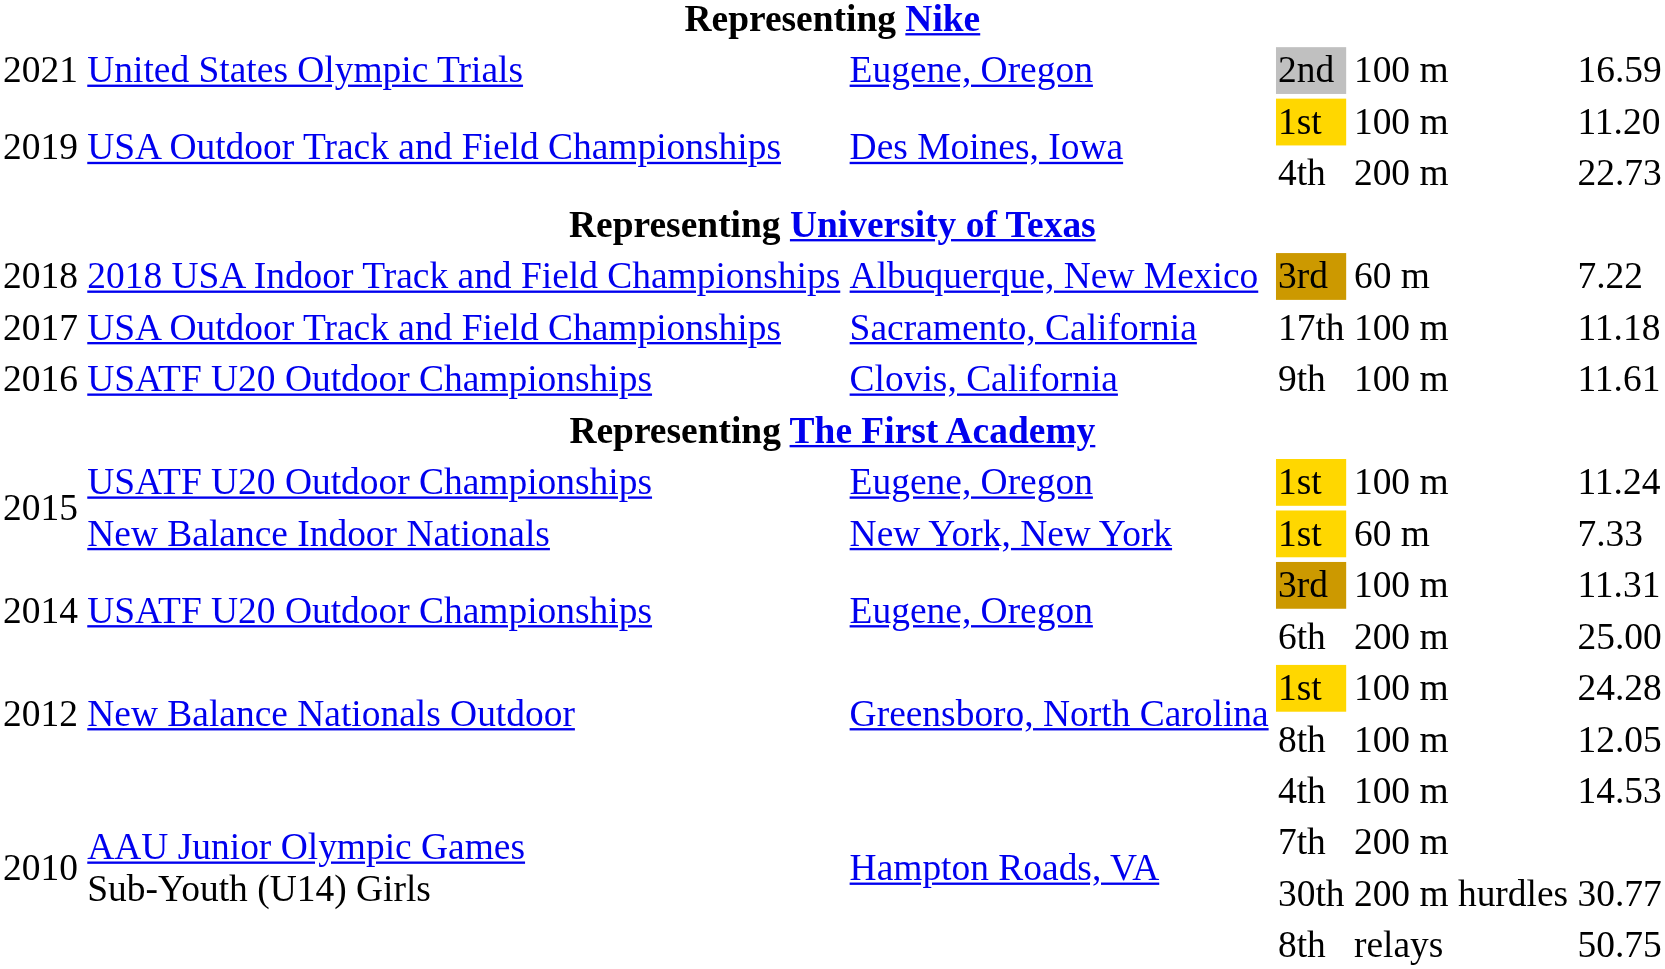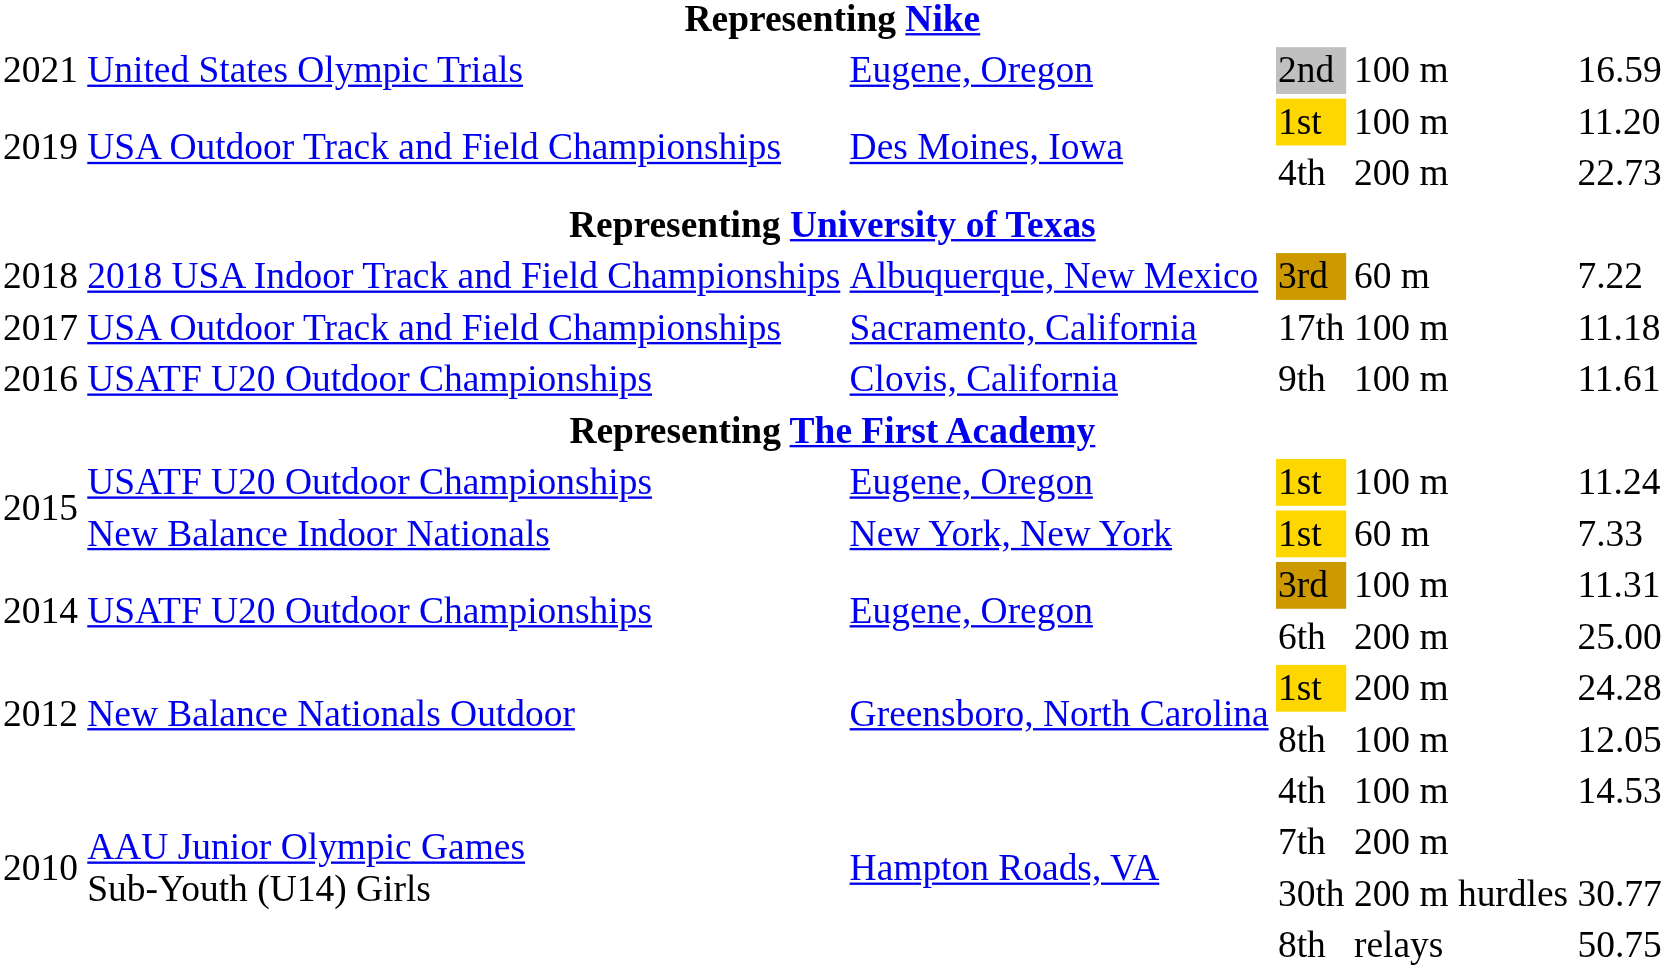 <table>
 <tr>
 <th colspan="6">Representing <a href='#'>Nike</a></th>
 </tr>
 <tr>
 <td>2021</td>
 <td><a href='#'>United States Olympic Trials</a></td>
 <td><a href='#'>Eugene, Oregon</a></td>
 <td bgcolor=silver>2nd</td>
 <td>100 m</td>
 <td>16.59</td>
 </tr>
 <tr>
 <td rowspan=2>2019</td>
 <td rowspan=2><a href='#'>USA Outdoor Track and Field Championships</a></td>
 <td rowspan=2><a href='#'>Des Moines, Iowa</a></td>
 <td bgcolor=gold>1st</td>
 <td>100 m</td>
 <td>11.20</td>
 </tr>
 <tr>
 <td>4th</td>
 <td>200 m</td>
 <td>22.73</td>
 </tr>
 <tr>
 <th colspan="6">Representing <a href='#'>University of Texas</a></th>
 </tr>
 <tr>
 <td>2018</td>
 <td><a href='#'>2018 USA Indoor Track and Field Championships</a></td>
 <td><a href='#'>Albuquerque, New Mexico</a></td>
 <td bgcolor=cc9900>3rd</td>
 <td>60 m</td>
 <td>7.22</td>
 </tr>
 <tr>
 <td>2017</td>
 <td><a href='#'>USA Outdoor Track and Field Championships</a></td>
 <td><a href='#'>Sacramento, California</a></td>
 <td>17th</td>
 <td>100 m</td>
 <td>11.18</td>
 </tr>
 <tr>
 <td>2016</td>
 <td><a href='#'>USATF U20 Outdoor Championships</a></td>
 <td><a href='#'>Clovis, California</a></td>
 <td>9th</td>
 <td>100 m</td>
 <td>11.61</td>
 </tr>
 <tr>
 <th colspan="6">Representing <a href='#'>The First Academy</a></th>
 </tr>
 <tr>
 <td rowspan=2>2015</td>
 <td><a href='#'>USATF U20 Outdoor Championships</a></td>
 <td><a href='#'>Eugene, Oregon</a></td>
 <td bgcolor=gold>1st</td>
 <td>100 m</td>
 <td>11.24</td>
 </tr>
 <tr>
 <td><a href='#'>New Balance Indoor Nationals</a></td>
 <td><a href='#'>New York, New York</a></td>
 <td bgcolor=gold>1st</td>
 <td>60 m</td>
 <td>7.33</td>
 </tr>
 <tr>
 <td rowspan=2>2014</td>
 <td rowspan=2><a href='#'>USATF U20 Outdoor Championships</a></td>
 <td rowspan=2><a href='#'>Eugene, Oregon</a></td>
 <td bgcolor=cc9900>3rd</td>
 <td>100 m</td>
 <td>11.31</td>
 </tr>
 <tr>
 <td>6th</td>
 <td>200 m</td>
 <td>25.00</td>
 </tr>
 <tr>
 <td rowspan=2>2012</td>
 <td rowspan=2><a href='#'>New Balance Nationals Outdoor</a></td>
 <td rowspan=2><a href='#'>Greensboro, North Carolina</a></td>
 <td bgcolor=gold>1st</td>
-<td>100 m</td>
+<td>200 m</td>
 <td>24.28</td>
 </tr>
 <tr>
 <td>8th</td>
 <td>100 m</td>
 <td>12.05</td>
 </tr>
 <tr>
 <td rowspan=4>2010</td>
 <td rowspan=4><a href='#'>AAU Junior Olympic Games</a><br>Sub-Youth (U14) Girls</td>
 <td rowspan=4><a href='#'>Hampton Roads, VA</a></td>
 <td>4th</td>
 <td>100 m</td>
 <td>14.53</td>
 </tr>
 <tr>
 <td>7th</td>
 <td>200 m</td>
 <td></td>
 </tr>
 <tr>
 <td>30th</td>
 <td>200 m hurdles</td>
 <td>30.77</td>
 </tr>
 <tr>
 <td>8th</td>
 <td> relays</td>
 <td>50.75</td>
 </tr>
 </table>
